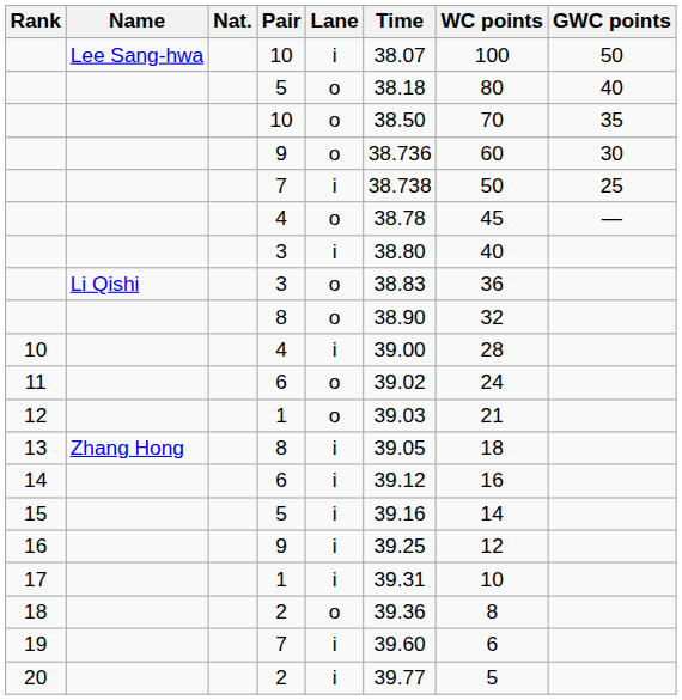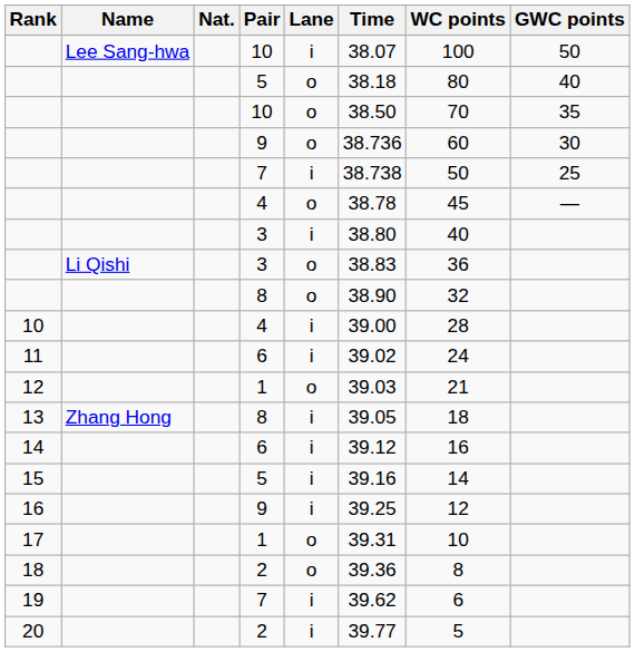 <table class="wikitable sortable" style="text-align:center">
 <tr>
 <th>Rank</th>
 <th>Name</th>
 <th>Nat.</th>
 <th>Pair</th>
 <th>Lane</th>
 <th>Time</th>
 <th>WC points</th>
 <th>GWC points</th>
 </tr>
 <tr>
 <td></td>
 <td align=left><a href='#'>Lee Sang-hwa</a></td>
 <td></td>
 <td>10</td>
 <td>i</td>
 <td>38.07</td>
 <td>100</td>
 <td>50</td>
 </tr>
 <tr>
 <td></td>
 <td align=left></td>
 <td></td>
 <td>5</td>
 <td>o</td>
 <td>38.18</td>
 <td>80</td>
 <td>40</td>
 </tr>
 <tr>
 <td></td>
 <td align=left></td>
 <td></td>
 <td>10</td>
 <td>o</td>
 <td>38.50</td>
 <td>70</td>
 <td>35</td>
 </tr>
 <tr>
 <td></td>
 <td align=left></td>
 <td></td>
 <td>9</td>
 <td>o</td>
 <td>38.736</td>
 <td>60</td>
 <td>30</td>
 </tr>
 <tr>
 <td></td>
 <td align=left></td>
 <td></td>
 <td>7</td>
 <td>i</td>
 <td>38.738</td>
 <td>50</td>
 <td>25</td>
 </tr>
 <tr>
 <td></td>
 <td align=left></td>
 <td></td>
 <td>4</td>
 <td>o</td>
 <td>38.78</td>
 <td>45</td>
 <td>—</td>
 </tr>
 <tr>
 <td></td>
 <td align=left></td>
 <td></td>
 <td>3</td>
 <td>i</td>
 <td>38.80</td>
 <td>40</td>
 <td></td>
 </tr>
 <tr>
 <td></td>
 <td align=left><a href='#'>Li Qishi</a></td>
 <td></td>
 <td>3</td>
 <td>o</td>
 <td>38.83</td>
 <td>36</td>
 <td></td>
 </tr>
 <tr>
 <td></td>
 <td align=left></td>
 <td></td>
 <td>8</td>
 <td>o</td>
 <td>38.90</td>
 <td>32</td>
 <td></td>
 </tr>
 <tr>
 <td>10</td>
 <td align=left></td>
 <td></td>
 <td>4</td>
 <td>i</td>
 <td>39.00</td>
 <td>28</td>
 <td></td>
 </tr>
 <tr>
 <td>11</td>
 <td align=left></td>
 <td></td>
 <td>6</td>
-<td>o</td>
+<td>i</td>
 <td>39.02</td>
 <td>24</td>
 <td></td>
 </tr>
 <tr>
 <td>12</td>
 <td align=left></td>
 <td></td>
 <td>1</td>
 <td>o</td>
 <td>39.03</td>
 <td>21</td>
 <td></td>
 </tr>
 <tr>
 <td>13</td>
 <td align=left><a href='#'>Zhang Hong</a></td>
 <td></td>
 <td>8</td>
 <td>i</td>
 <td>39.05</td>
 <td>18</td>
 <td></td>
 </tr>
 <tr>
 <td>14</td>
 <td align=left></td>
 <td></td>
 <td>6</td>
 <td>i</td>
 <td>39.12</td>
 <td>16</td>
 <td></td>
 </tr>
 <tr>
 <td>15</td>
 <td align=left></td>
 <td></td>
 <td>5</td>
 <td>i</td>
 <td>39.16</td>
 <td>14</td>
 <td></td>
 </tr>
 <tr>
 <td>16</td>
 <td align=left></td>
 <td></td>
 <td>9</td>
 <td>i</td>
 <td>39.25</td>
 <td>12</td>
 <td></td>
 </tr>
 <tr>
 <td>17</td>
 <td align=left></td>
 <td></td>
 <td>1</td>
-<td>i</td>
+<td>o</td>
 <td>39.31</td>
 <td>10</td>
 <td></td>
 </tr>
 <tr>
 <td>18</td>
 <td align=left></td>
 <td></td>
 <td>2</td>
 <td>o</td>
 <td>39.36</td>
 <td>8</td>
 <td></td>
 </tr>
 <tr>
 <td>19</td>
 <td align=left></td>
 <td></td>
 <td>7</td>
 <td>i</td>
-<td>39.60</td>
+<td>39.62</td>
 <td>6</td>
 <td></td>
 </tr>
 <tr>
 <td>20</td>
 <td align=left></td>
 <td></td>
 <td>2</td>
 <td>i</td>
 <td>39.77</td>
 <td>5</td>
 <td></td>
 </tr>
 </table>
